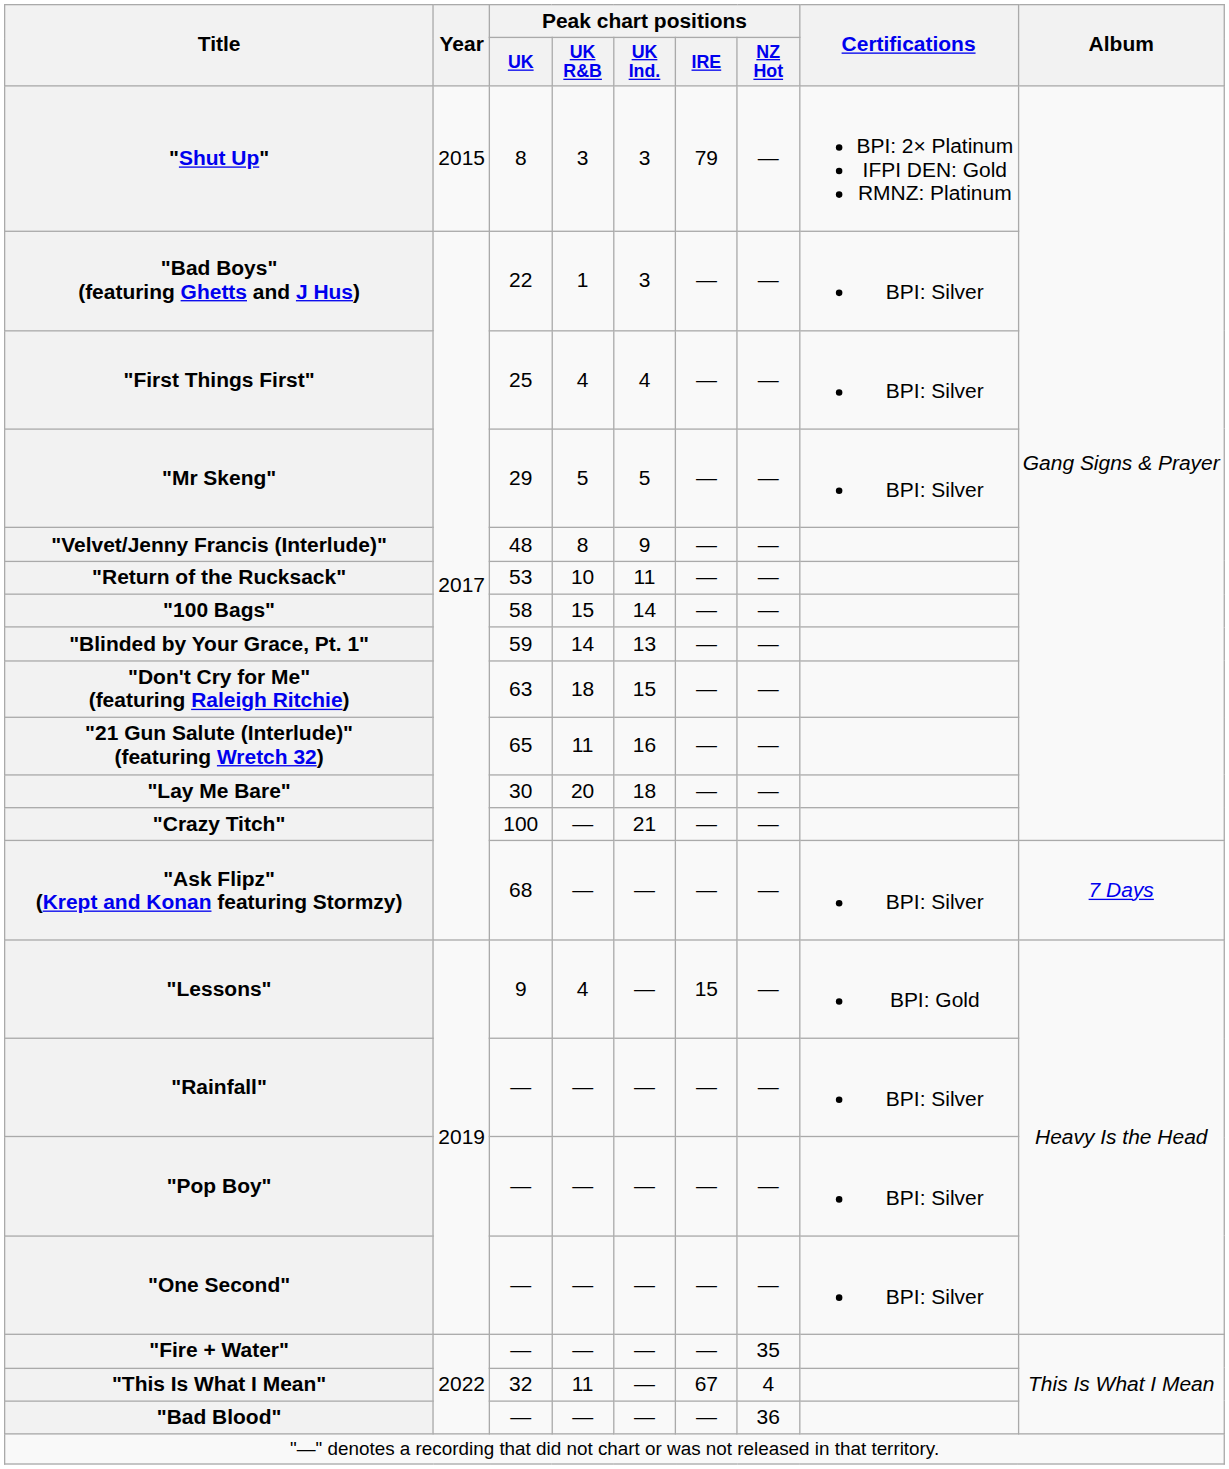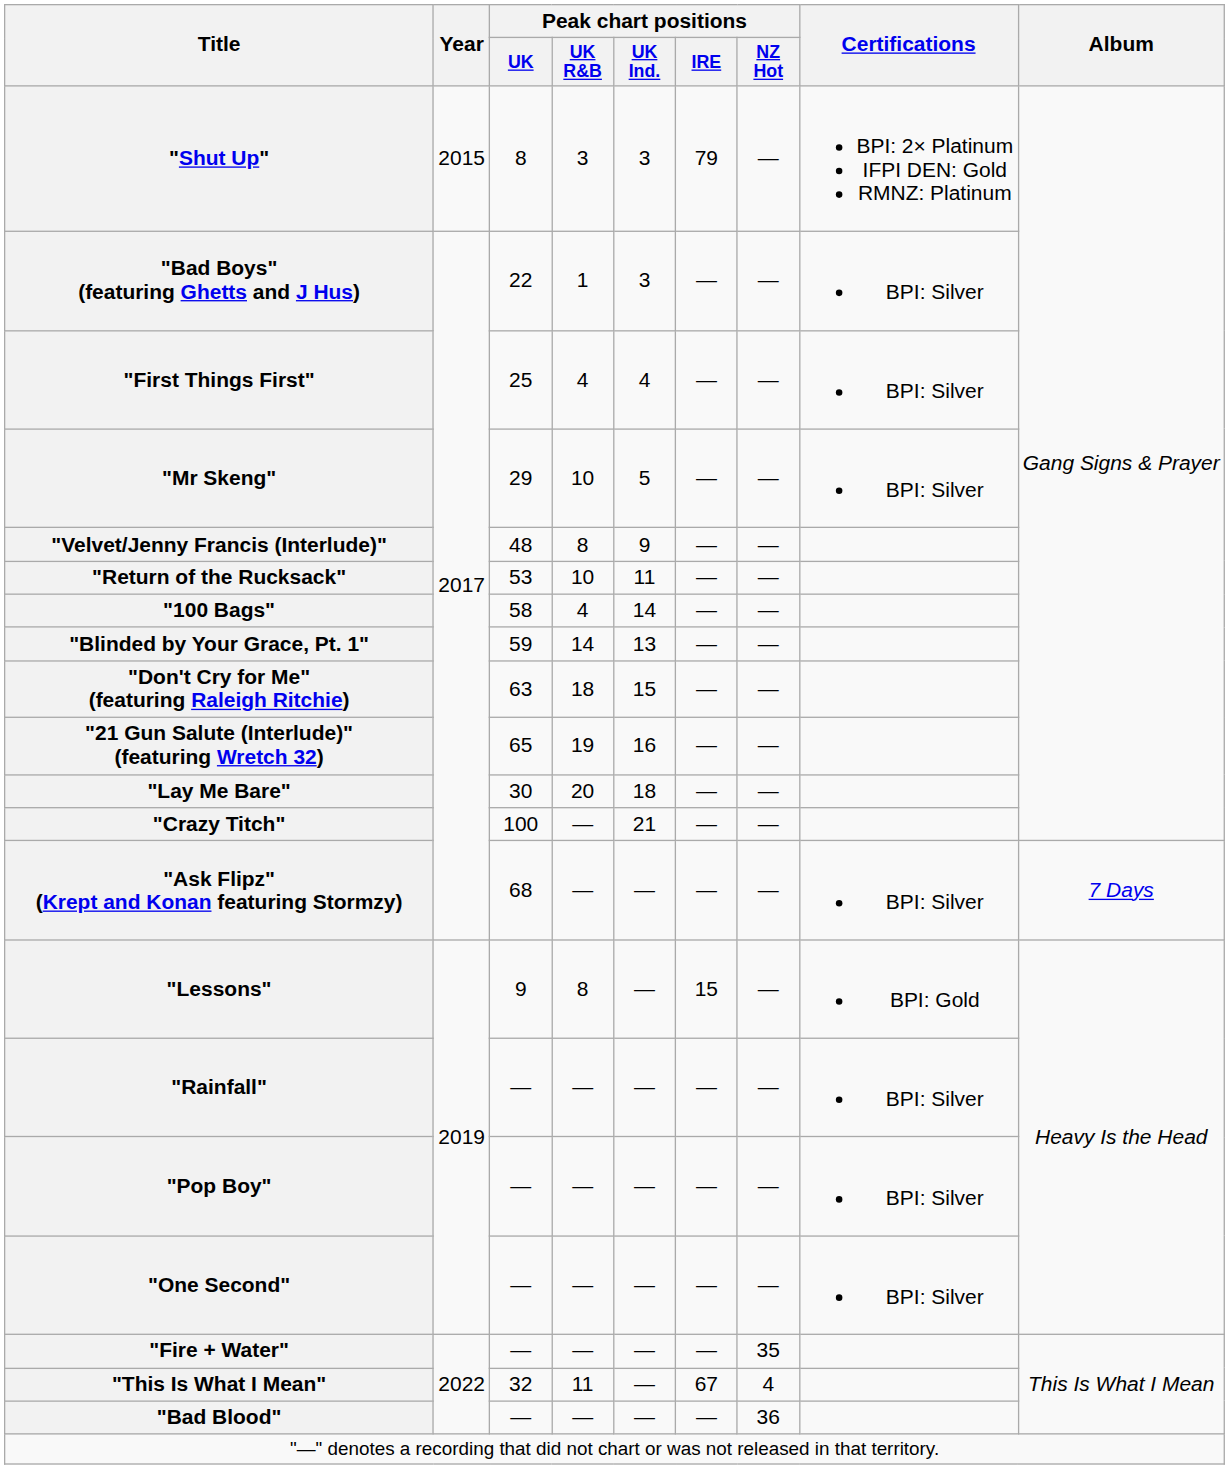 <table class="wikitable plainrowheaders" style="text-align:center;">
 <tr>
 <th scope="col" rowspan="2" style="width:20em;">Title</th>
 <th scope="col" rowspan="2" style="width:1em;">Year</th>
 <th scope="col" colspan="5">Peak chart positions</th>
 <th scope="col" rowspan="2"><a href='#'>Certifications</a></th>
 <th scope="col" rowspan="2">Album</th>
 </tr>
 <tr>
 <th scope="col" style="width:3em;font-size:85%;"><a href='#'>UK</a><br></th>
 <th scope="col" style="width:3em;font-size:85%;"><a href='#'>UK<br>R&B</a><br></th>
 <th scope="col" style="width:3em;font-size:85%;"><a href='#'>UK<br>Ind.</a><br></th>
 <th scope="col" style="width:3em;font-size:85%;"><a href='#'>IRE</a><br></th>
 <th scope="col" style="width:3em;font-size:85%;"><a href='#'>NZ<br>Hot</a><br></th>
 </tr>
 <tr>
 <th scope="row">"<a href='#'>Shut Up</a>"</th>
 <td>2015</td>
 <td>8</td>
 <td>3</td>
 <td>3</td>
 <td>79</td>
 <td>—</td>
 <td><br><ul><li>BPI: 2× Platinum</li><li>IFPI DEN: Gold</li><li>RMNZ: Platinum</li></ul></td>
 <td rowspan="12"><em>Gang Signs & Prayer</em></td>
 </tr>
 <tr>
 <th scope="row">"Bad Boys"<br><span>(featuring <a href='#'>Ghetts</a> and <a href='#'>J Hus</a>)</span></th>
 <td rowspan="12">2017</td>
 <td>22</td>
 <td>1</td>
 <td>3</td>
 <td>—</td>
 <td>—</td>
 <td><br><ul><li>BPI: Silver</li></ul></td>
 </tr>
 <tr>
 <th scope="row">"First Things First"</th>
 <td>25</td>
 <td>4</td>
 <td>4</td>
 <td>—</td>
 <td>—</td>
 <td><br><ul><li>BPI: Silver</li></ul></td>
 </tr>
 <tr>
 <th scope="row">"Mr Skeng"</th>
 <td>29</td>
-<td>5</td>
+<td>10</td>
 <td>5</td>
 <td>—</td>
 <td>—</td>
 <td><br><ul><li>BPI: Silver</li></ul></td>
 </tr>
 <tr>
 <th scope="row">"Velvet/Jenny Francis (Interlude)"</th>
 <td>48</td>
 <td>8</td>
 <td>9</td>
 <td>—</td>
 <td>—</td>
 <td></td>
 </tr>
 <tr>
 <th scope="row">"Return of the Rucksack"</th>
 <td>53</td>
 <td>10</td>
 <td>11</td>
 <td>—</td>
 <td>—</td>
 <td></td>
 </tr>
 <tr>
 <th scope="row">"100 Bags"</th>
 <td>58</td>
-<td>15</td>
+<td>4</td>
 <td>14</td>
 <td>—</td>
 <td>—</td>
 <td></td>
 </tr>
 <tr>
 <th scope="row">"Blinded by Your Grace, Pt. 1"</th>
 <td>59</td>
 <td>14</td>
 <td>13</td>
 <td>—</td>
 <td>—</td>
 <td></td>
 </tr>
 <tr>
 <th scope="row">"Don't Cry for Me"<br><span>(featuring <a href='#'>Raleigh Ritchie</a>)</span></th>
 <td>63</td>
 <td>18</td>
 <td>15</td>
 <td>—</td>
 <td>—</td>
 <td></td>
 </tr>
 <tr>
 <th scope="row">"21 Gun Salute (Interlude)"<br><span>(featuring <a href='#'>Wretch 32</a>)</span></th>
 <td>65</td>
-<td>11</td>
+<td>19</td>
 <td>16</td>
 <td>—</td>
 <td>—</td>
 <td></td>
 </tr>
 <tr>
 <th scope="row">"Lay Me Bare"</th>
 <td>30</td>
 <td>20</td>
 <td>18</td>
 <td>—</td>
 <td>—</td>
 <td></td>
 </tr>
 <tr>
 <th scope="row">"Crazy Titch"</th>
 <td>100</td>
 <td>—</td>
 <td>21</td>
 <td>—</td>
 <td>—</td>
 <td></td>
 </tr>
 <tr>
 <th scope="row">"Ask Flipz"<br><span>(<a href='#'>Krept and Konan</a> featuring Stormzy)</span></th>
 <td>68</td>
 <td>—</td>
 <td>—</td>
 <td>—</td>
 <td>—</td>
 <td><br><ul><li>BPI: Silver</li></ul></td>
 <td><em><a href='#'>7 Days</a></em></td>
 </tr>
 <tr>
 <th scope="row">"Lessons"</th>
 <td rowspan=4>2019</td>
 <td>9</td>
-<td>4</td>
+<td>8</td>
 <td>—</td>
 <td>15</td>
 <td>—</td>
 <td><br><ul><li>BPI: Gold</li></ul></td>
 <td rowspan=4><em>Heavy Is the Head</em></td>
 </tr>
 <tr>
 <th scope="row">"Rainfall"<br></th>
 <td>—</td>
 <td>—</td>
 <td>—</td>
 <td>—</td>
 <td>—</td>
 <td><br><ul><li>BPI: Silver</li></ul></td>
 </tr>
 <tr>
 <th scope="row">"Pop Boy"<br></th>
 <td>—</td>
 <td>—</td>
 <td>—</td>
 <td>—</td>
 <td>—</td>
 <td><br><ul><li>BPI: Silver</li></ul></td>
 </tr>
 <tr>
 <th scope="row">"One Second"<br></th>
 <td>—</td>
 <td>—</td>
 <td>—</td>
 <td>—</td>
 <td>—</td>
 <td><br><ul><li>BPI: Silver</li></ul></td>
 </tr>
 <tr>
 <th scope="row">"Fire + Water"</th>
 <td rowspan="3">2022</td>
 <td>—</td>
 <td>—</td>
 <td>—</td>
 <td>—</td>
 <td>35</td>
 <td></td>
 <td rowspan="3"><em>This Is What I Mean</em></td>
 </tr>
 <tr>
 <th scope="row">"This Is What I Mean"</th>
 <td>32</td>
 <td>11</td>
 <td>—</td>
 <td>67</td>
 <td>4</td>
 <td></td>
 </tr>
 <tr>
 <th scope="row">"Bad Blood"</th>
 <td>—</td>
 <td>—</td>
 <td>—</td>
 <td>—</td>
 <td>36</td>
 <td></td>
 </tr>
 <tr>
 <td colspan="11" style="font-size:90%">"—" denotes a recording that did not chart or was not released in that territory.</td>
 </tr>
 </table>
